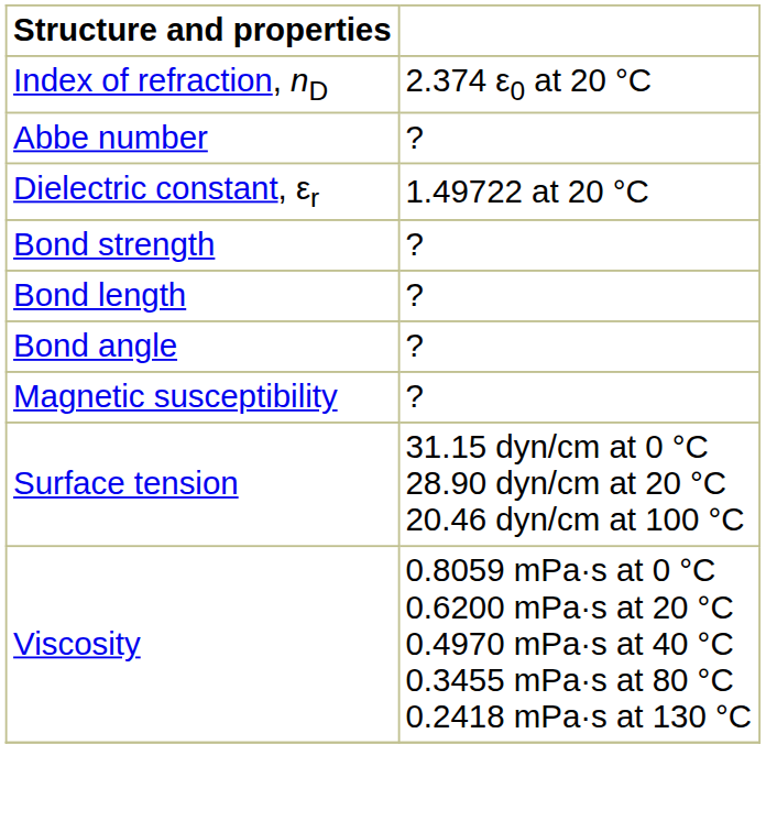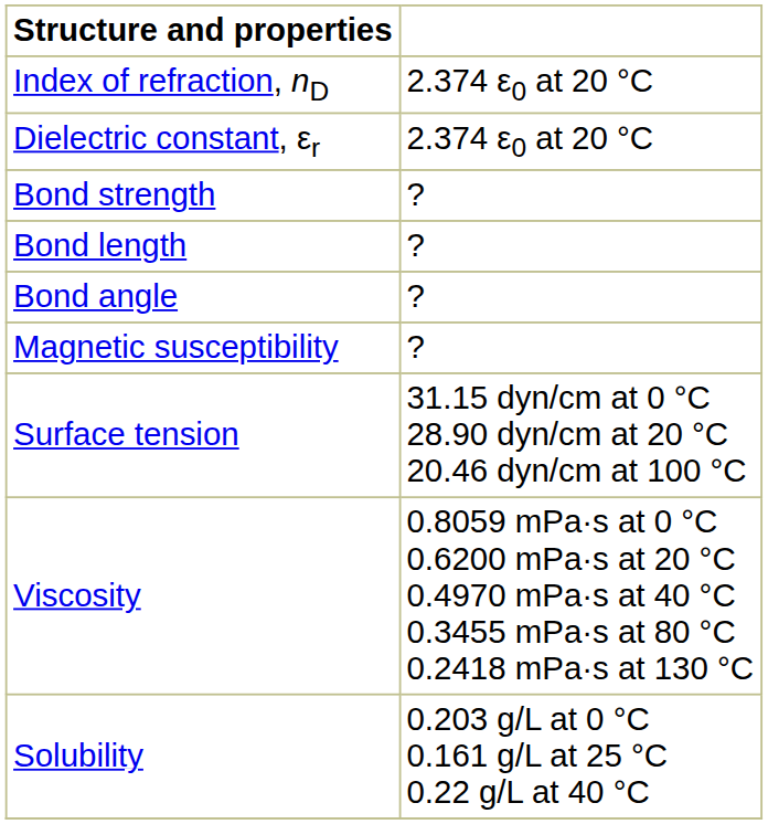 <table border="1" cellspacing="0" cellpadding="3" style="margin: 0 0 0 0.5em; background: #FFFFFF; border-collapse: collapse; border-color: #C0C090;">
 <tr>
 <th>Structure and properties</th>
 </tr>
 <tr>
 <td><a href='#'>Index of refraction</a>, <em>n</em><sub>D</sub></td>
 <td>2.374 ε<sub>0</sub> at 20 °C </td>
 </tr>
 <tr>
-<td><a href='#'>Abbe number</a></td>
-<td>? </td>
-</tr>
-<tr>
 <td><a href='#'>Dielectric constant</a>, ε<sub>r</sub></td>
-<td>1.49722 at 20 °C </td>
+<td>2.374 ε<sub>0</sub> at 20 °C </td>
 </tr>
 <tr>
 <td><a href='#'>Bond strength</a></td>
 <td>? </td>
 </tr>
 <tr>
 <td><a href='#'>Bond length</a></td>
 <td>? </td>
 </tr>
 <tr>
 <td><a href='#'>Bond angle</a></td>
 <td>? </td>
 </tr>
 <tr>
 <td><a href='#'>Magnetic susceptibility</a></td>
 <td>? </td>
 </tr>
 <tr>
 <td><a href='#'>Surface tension</a></td>
 <td>31.15 dyn/cm at 0 °C<br>28.90 dyn/cm at 20 °C<br>20.46 dyn/cm at 100 °C</td>
 </tr>
 <tr>
 <td><a href='#'>Viscosity</a></td>
 <td>0.8059 mPa·s at 0 °C<br>0.6200 mPa·s at 20 °C<br>0.4970 mPa·s at 40 °C<br>0.3455 mPa·s at 80 °C<br>0.2418 mPa·s at 130 °C</td>
 </tr>
 <tr>
+<td><a href='#'>Solubility</a></td>
+<td>0.203 g/L at 0 °C<br> 0.161 g/L at 25 °C<br> 0.22 g/L at 40 °C<br></td>
+</tr>
+<tr>
 </tr>
 </table>
